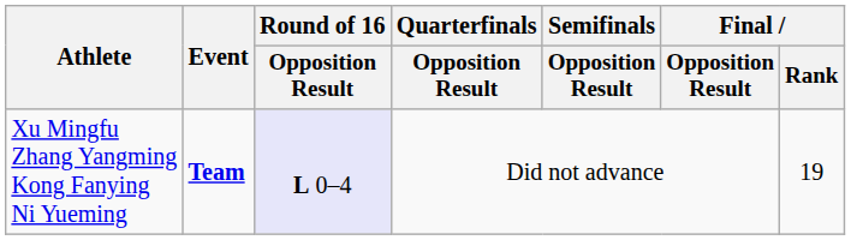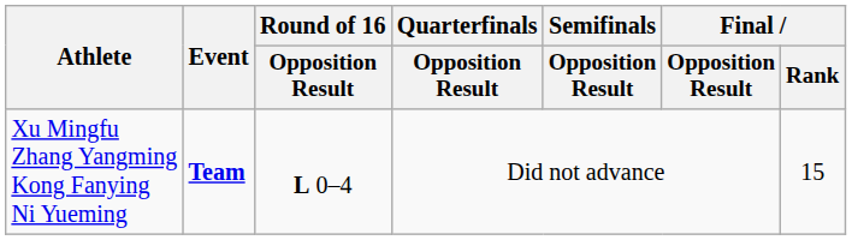 <table class="wikitable" style="font-size:90%">
 <tr>
 <th rowspan=2>Athlete</th>
 <th rowspan=2>Event</th>
 <th>Round of 16</th>
 <th>Quarterfinals</th>
 <th>Semifinals</th>
 <th colspan=2>Final / </th>
 </tr>
 <tr style="font-size:95%">
 <th>Opposition<br>Result</th>
 <th>Opposition<br>Result</th>
 <th>Opposition<br>Result</th>
 <th>Opposition<br>Result</th>
 <th>Rank</th>
 </tr>
 <tr align=center>
 <td align="left"><a href='#'>Xu Mingfu</a><br><a href='#'>Zhang Yangming</a><br><a href='#'>Kong Fanying</a><br><a href='#'>Ni Yueming</a></td>
 <td align="left"><strong><a href='#'>Team</a></strong></td>
-<td style="background: lavender;"><br><strong>L</strong> 0–4</td>
+<td><br><strong>L</strong> 0–4</td>
 <td colspan=3>Did not advance</td>
-<td>19</td>
+<td>15</td>
 </tr>
 </table>
